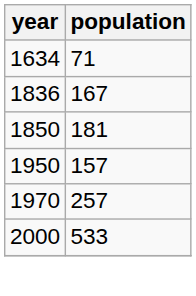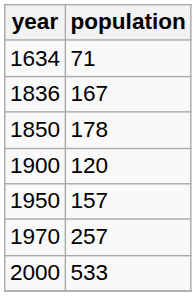 <table class="wikitable">
 <tr>
 <th>year</th>
 <th>population</th>
 </tr>
 <tr>
 <td>1634</td>
 <td>71</td>
 </tr>
 <tr>
 <td>1836</td>
 <td>167</td>
 </tr>
 <tr>
 <td>1850</td>
-<td>181</td>
+<td>178</td>
+</tr>
+<tr>
+<td>1900</td>
+<td>120</td>
 </tr>
 <tr>
 <td>1950</td>
 <td>157</td>
 </tr>
 <tr>
 <td>1970</td>
 <td>257</td>
 </tr>
 <tr>
 <td>2000</td>
 <td>533</td>
 </tr>
 <tr>
 </tr>
 </table>
